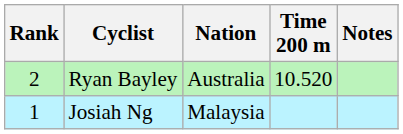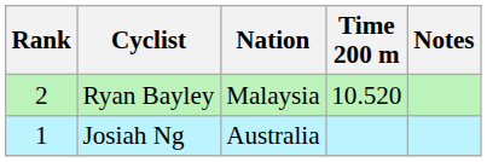 <table class="wikitable sortable" style="text-align:center">
 <tr>
 <th>Rank</th>
 <th>Cyclist</th>
 <th>Nation</th>
 <th>Time<br>200 m</th>
 <th>Notes</th>
 </tr>
 <tr bgcolor=bbf3bb>
 <td>2</td>
 <td align=left>Ryan Bayley</td>
-<td align=left>Australia</td>
+<td align=left>Malaysia</td>
 <td>10.520</td>
 <td></td>
 </tr>
 <tr bgcolor=bbf3ff>
 <td>1</td>
 <td align=left>Josiah Ng</td>
-<td align=left>Malaysia</td>
+<td align=left>Australia</td>
 <td></td>
 <td></td>
 </tr>
 </table>
